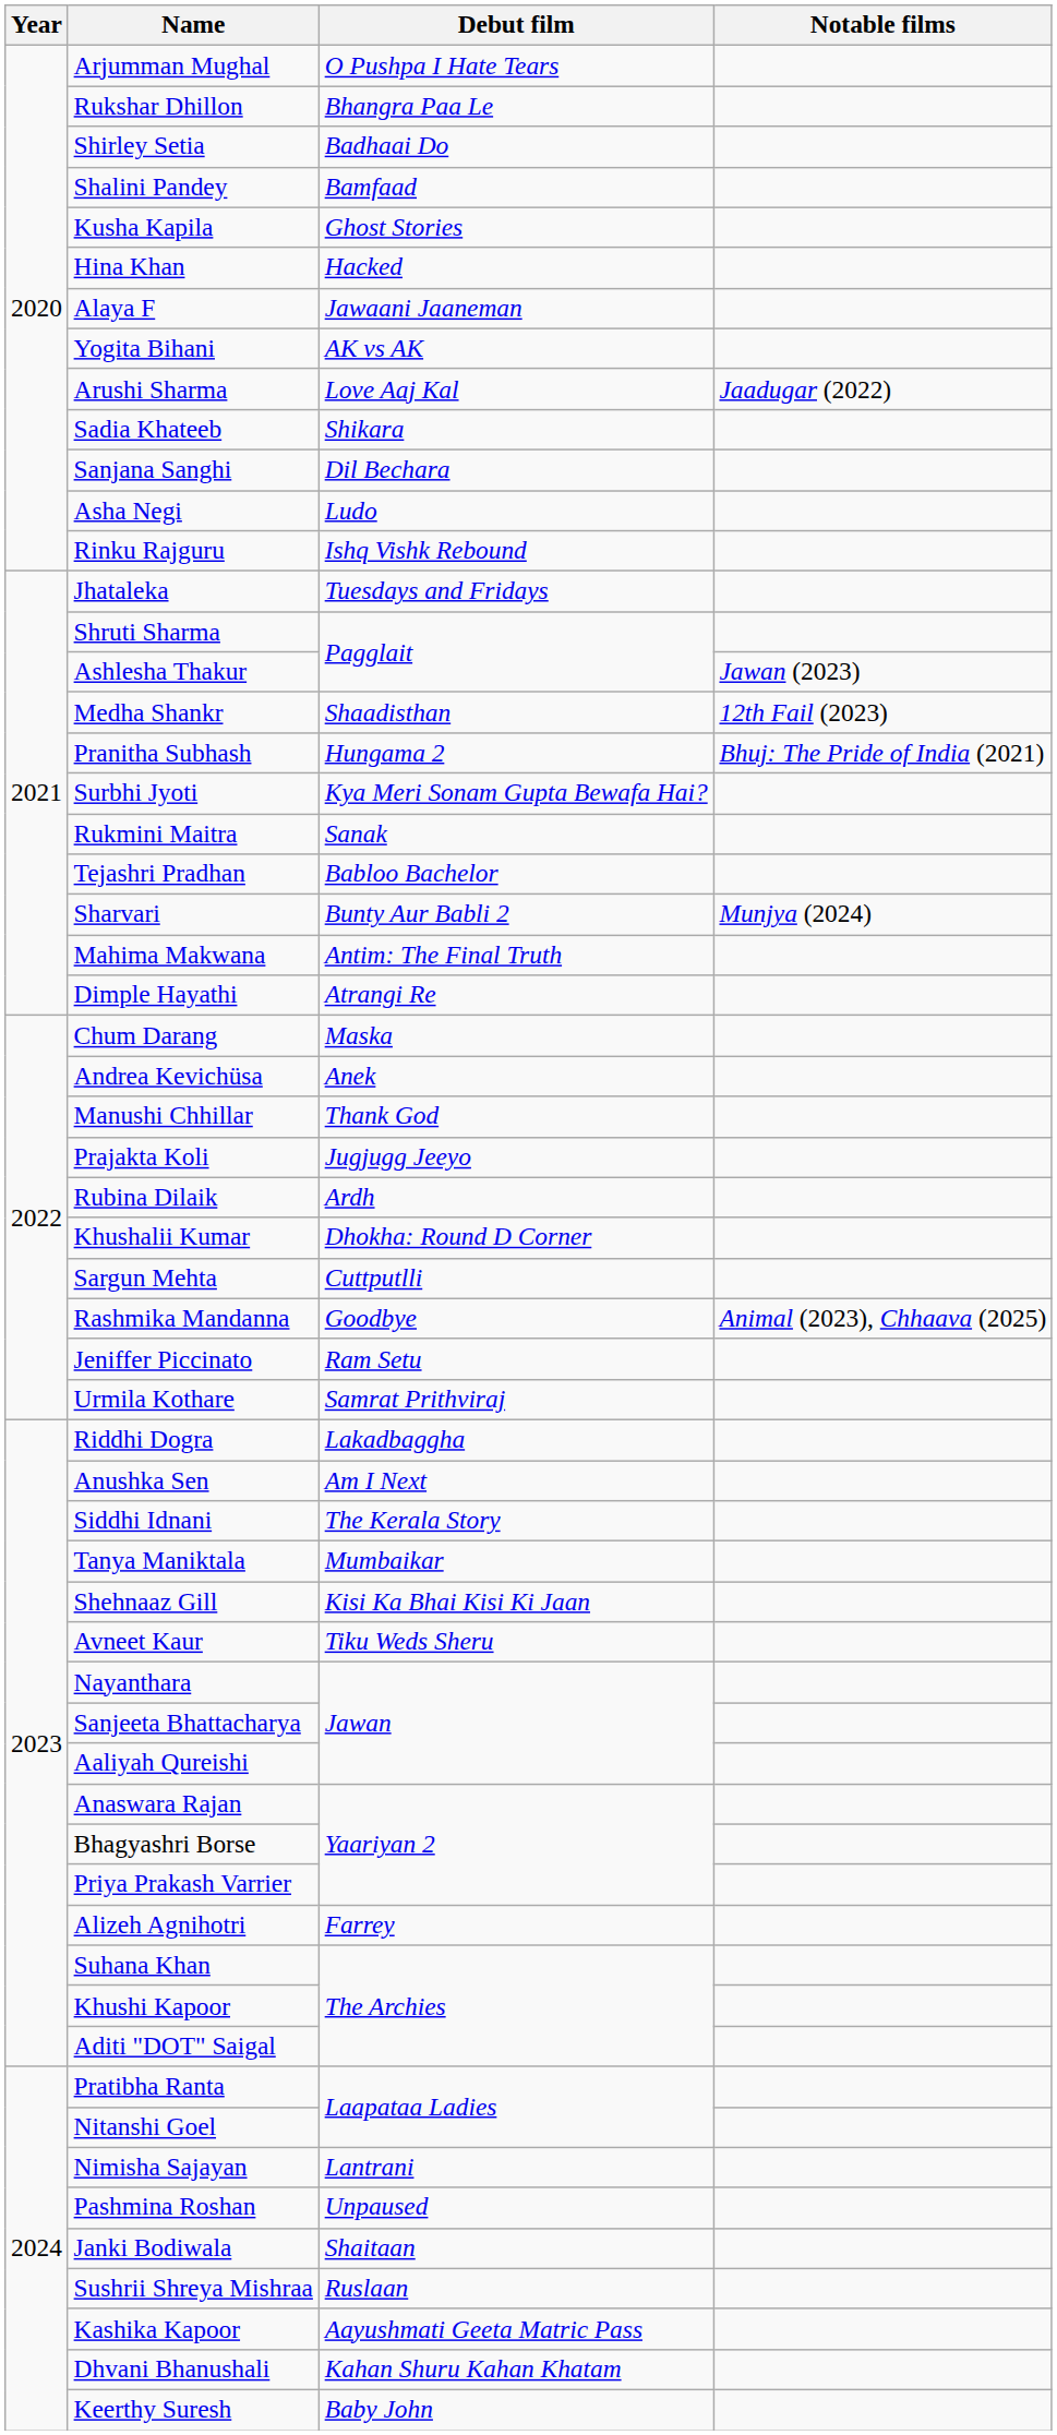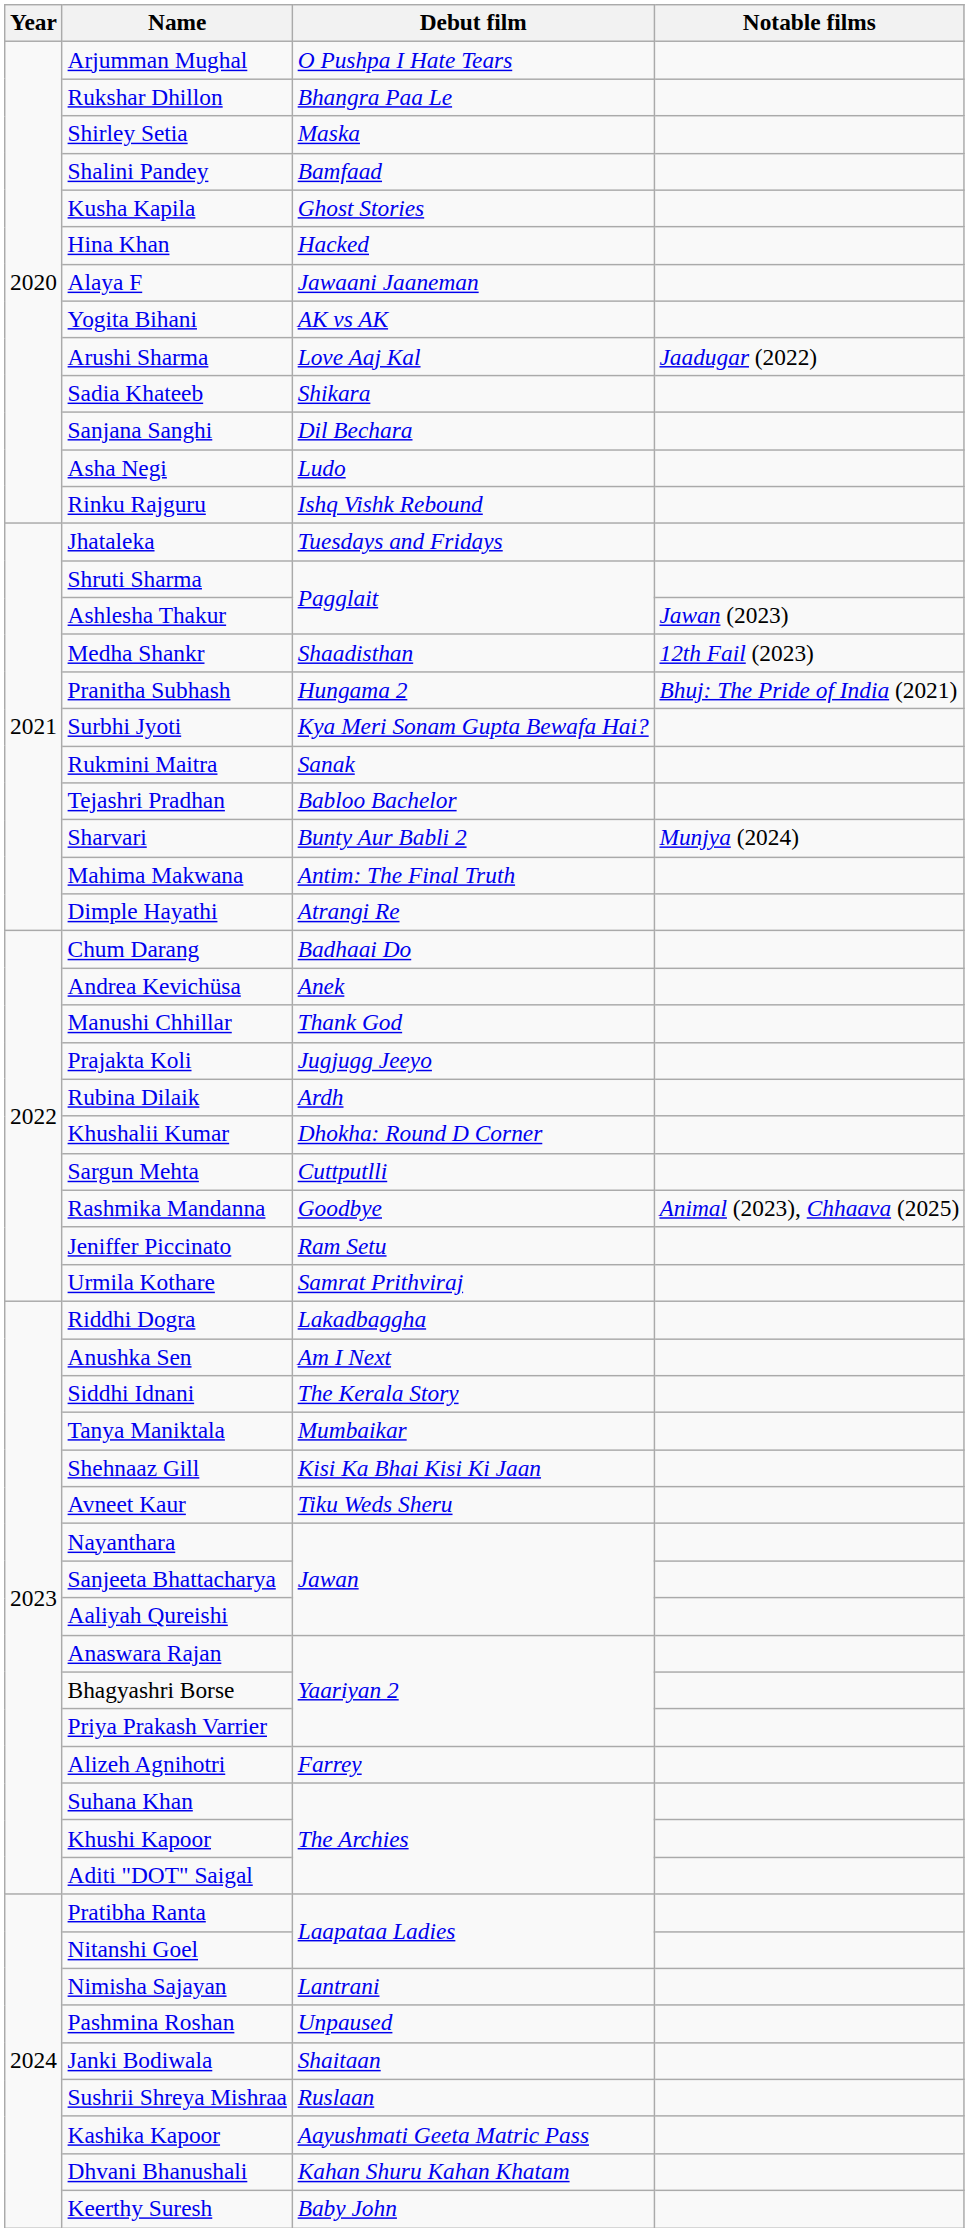 <table class="wikitable sortable static-row-numbers static-row-header-text hover-highlight" "style="font-size: 100%">
 <tr>
 <th>Year</th>
 <th>Name</th>
 <th>Debut film</th>
 <th class="unsortable">Notable films</th>
 </tr>
 <tr>
 <td rowspan="13">2020</td>
 <td><a href='#'>Arjumman Mughal</a></td>
 <td><em><a href='#'>O Pushpa I Hate Tears</a></em></td>
 <td></td>
 </tr>
 <tr>
 <td><a href='#'>Rukshar Dhillon</a></td>
 <td><em><a href='#'>Bhangra Paa Le</a></em></td>
 <td></td>
 </tr>
 <tr>
 <td><a href='#'>Shirley Setia</a></td>
-<td><em><a href='#'>Badhaai Do</a></em></td>
+<td><em><a href='#'>Maska</a></em></td>
 <td></td>
 </tr>
 <tr>
 <td><a href='#'>Shalini Pandey</a></td>
 <td><em><a href='#'>Bamfaad</a></em></td>
 <td></td>
 </tr>
 <tr>
 <td><a href='#'>Kusha Kapila</a></td>
 <td><em><a href='#'>Ghost Stories</a></em></td>
 <td></td>
 </tr>
 <tr>
 <td><a href='#'>Hina Khan</a></td>
 <td><em><a href='#'>Hacked</a></em></td>
 <td></td>
 </tr>
 <tr>
 <td><a href='#'>Alaya F</a></td>
 <td><em><a href='#'>Jawaani Jaaneman</a></em></td>
 <td></td>
 </tr>
 <tr>
 <td><a href='#'>Yogita Bihani</a></td>
 <td><em><a href='#'>AK vs AK</a></em></td>
 <td></td>
 </tr>
 <tr>
 <td><a href='#'>Arushi Sharma</a></td>
 <td><em><a href='#'>Love Aaj Kal</a></em></td>
 <td><em><a href='#'>Jaadugar</a></em> (2022)</td>
 </tr>
 <tr>
 <td><a href='#'>Sadia Khateeb</a></td>
 <td><em><a href='#'>Shikara</a></em></td>
 <td></td>
 </tr>
 <tr>
 <td><a href='#'>Sanjana Sanghi</a></td>
 <td><em><a href='#'>Dil Bechara</a></em></td>
 <td></td>
 </tr>
 <tr>
 <td><a href='#'>Asha Negi</a></td>
 <td><em><a href='#'>Ludo</a></em></td>
 <td></td>
 </tr>
 <tr>
 <td><a href='#'>Rinku Rajguru</a></td>
 <td><em><a href='#'>Ishq Vishk Rebound</a></em></td>
 <td></td>
 </tr>
 <tr>
 <td rowspan="11">2021</td>
 <td><a href='#'>Jhataleka</a></td>
 <td><em><a href='#'>Tuesdays and Fridays</a></em></td>
 <td></td>
 </tr>
 <tr>
 <td><a href='#'>Shruti Sharma</a></td>
 <td rowspan="2"><em><a href='#'>Pagglait</a></em></td>
 <td></td>
 </tr>
 <tr>
 <td><a href='#'>Ashlesha Thakur</a></td>
 <td><em><a href='#'>Jawan</a></em> (2023)</td>
 </tr>
 <tr>
 <td><a href='#'>Medha Shankr</a></td>
 <td><em><a href='#'>Shaadisthan</a></em></td>
 <td><em><a href='#'>12th Fail</a></em> (2023)</td>
 </tr>
 <tr>
 <td><a href='#'>Pranitha Subhash</a></td>
 <td><em><a href='#'>Hungama 2</a></em></td>
 <td><em><a href='#'>Bhuj: The Pride of India</a></em> (2021)</td>
 </tr>
 <tr>
 <td><a href='#'>Surbhi Jyoti</a></td>
 <td><em><a href='#'>Kya Meri Sonam Gupta Bewafa Hai?</a></em></td>
 <td></td>
 </tr>
 <tr>
 <td><a href='#'>Rukmini Maitra</a></td>
 <td><em><a href='#'>Sanak</a></em></td>
 <td></td>
 </tr>
 <tr>
 <td><a href='#'>Tejashri Pradhan</a></td>
 <td><em><a href='#'>Babloo Bachelor</a></em></td>
 <td></td>
 </tr>
 <tr>
 <td><a href='#'>Sharvari</a></td>
 <td><em><a href='#'>Bunty Aur Babli 2</a></em></td>
 <td><em><a href='#'>Munjya</a></em> (2024)</td>
 </tr>
 <tr>
 <td><a href='#'>Mahima Makwana</a></td>
 <td><em><a href='#'>Antim: The Final Truth</a></em></td>
 <td></td>
 </tr>
 <tr>
 <td><a href='#'>Dimple Hayathi</a></td>
 <td><em><a href='#'>Atrangi Re</a></em></td>
 <td></td>
 </tr>
 <tr>
 <td rowspan="10">2022</td>
 <td><a href='#'>Chum Darang</a></td>
-<td><em><a href='#'>Maska</a></em></td>
+<td><em><a href='#'>Badhaai Do</a></em></td>
 <td></td>
 </tr>
 <tr>
 <td><a href='#'>Andrea Kevichüsa</a></td>
 <td><em><a href='#'>Anek</a></em></td>
 <td></td>
 </tr>
 <tr>
 <td><a href='#'>Manushi Chhillar</a></td>
 <td><em><a href='#'>Thank God</a></em></td>
 <td></td>
 </tr>
 <tr>
 <td><a href='#'>Prajakta Koli</a></td>
 <td><em><a href='#'>Jugjugg Jeeyo</a></em></td>
 <td></td>
 </tr>
 <tr>
 <td><a href='#'>Rubina Dilaik</a></td>
 <td><em><a href='#'>Ardh</a></em></td>
 <td></td>
 </tr>
 <tr>
 <td><a href='#'>Khushalii Kumar</a></td>
 <td><em><a href='#'>Dhokha: Round D Corner</a></em></td>
 <td></td>
 </tr>
 <tr>
 <td><a href='#'>Sargun Mehta</a></td>
 <td><em><a href='#'>Cuttputlli</a></em></td>
 <td></td>
 </tr>
 <tr>
 <td><a href='#'>Rashmika Mandanna</a></td>
 <td><em><a href='#'>Goodbye</a></em></td>
 <td><em><a href='#'>Animal</a></em> (2023), <em><a href='#'>Chhaava</a></em> (2025)</td>
 </tr>
 <tr>
 <td><a href='#'>Jeniffer Piccinato</a></td>
 <td><em><a href='#'>Ram Setu</a></em></td>
 <td></td>
 </tr>
 <tr>
 <td><a href='#'>Urmila Kothare</a></td>
 <td><em><a href='#'>Samrat Prithviraj</a></em></td>
 <td></td>
 </tr>
 <tr>
 <td rowspan="16">2023</td>
 <td><a href='#'>Riddhi Dogra</a></td>
 <td><em><a href='#'>Lakadbaggha</a></em></td>
 <td></td>
 </tr>
 <tr>
 <td><a href='#'>Anushka Sen</a></td>
 <td><em><a href='#'>Am I Next</a></em></td>
 <td></td>
 </tr>
 <tr>
 <td><a href='#'>Siddhi Idnani</a></td>
 <td><em><a href='#'>The Kerala Story</a></em></td>
 <td></td>
 </tr>
 <tr>
 <td><a href='#'>Tanya Maniktala</a></td>
 <td><em><a href='#'>Mumbaikar</a></em></td>
 <td></td>
 </tr>
 <tr>
 <td><a href='#'>Shehnaaz Gill</a></td>
 <td><em><a href='#'>Kisi Ka Bhai Kisi Ki Jaan</a></em></td>
 <td></td>
 </tr>
 <tr>
 <td><a href='#'>Avneet Kaur</a></td>
 <td><em><a href='#'>Tiku Weds Sheru</a></em></td>
 <td></td>
 </tr>
 <tr>
 <td><a href='#'>Nayanthara</a></td>
 <td rowspan="3"><em><a href='#'>Jawan</a></em></td>
 <td></td>
 </tr>
 <tr>
 <td><a href='#'>Sanjeeta Bhattacharya</a></td>
 <td></td>
 </tr>
 <tr>
 <td><a href='#'>Aaliyah Qureishi</a></td>
 <td></td>
 </tr>
 <tr>
 <td><a href='#'>Anaswara Rajan</a></td>
 <td rowspan="3"><em><a href='#'>Yaariyan 2</a></em></td>
 <td></td>
 </tr>
 <tr>
 <td>Bhagyashri Borse</td>
 <td></td>
 </tr>
 <tr>
 <td><a href='#'>Priya Prakash Varrier</a></td>
 <td></td>
 </tr>
 <tr>
 <td><a href='#'>Alizeh Agnihotri</a></td>
 <td><em><a href='#'>Farrey</a></em></td>
 <td></td>
 </tr>
 <tr>
 <td><a href='#'>Suhana Khan</a></td>
 <td rowspan="3"><em><a href='#'>The Archies</a></em></td>
 <td></td>
 </tr>
 <tr>
 <td><a href='#'>Khushi Kapoor</a></td>
 <td></td>
 </tr>
 <tr>
 <td><a href='#'>Aditi "DOT" Saigal</a></td>
 <td></td>
 </tr>
 <tr>
 <td rowspan="9">2024</td>
 <td><a href='#'>Pratibha Ranta</a></td>
 <td rowspan="2"><em><a href='#'>Laapataa Ladies</a></em></td>
 <td></td>
 </tr>
 <tr>
 <td><a href='#'>Nitanshi Goel</a></td>
 <td></td>
 </tr>
 <tr>
 <td><a href='#'>Nimisha Sajayan</a></td>
 <td><em><a href='#'>Lantrani</a></em></td>
 <td></td>
 </tr>
 <tr>
 <td><a href='#'>Pashmina Roshan</a></td>
 <td><em><a href='#'>Unpaused</a></em></td>
 <td></td>
 </tr>
 <tr>
 <td><a href='#'>Janki Bodiwala</a></td>
 <td><em><a href='#'>Shaitaan</a></em></td>
 <td></td>
 </tr>
 <tr>
 <td><a href='#'>Sushrii Shreya Mishraa</a></td>
 <td><em><a href='#'>Ruslaan</a></em></td>
 <td></td>
 </tr>
 <tr>
 <td><a href='#'>Kashika Kapoor</a></td>
 <td><em><a href='#'>Aayushmati Geeta Matric Pass</a></em></td>
 <td></td>
 </tr>
 <tr>
 <td><a href='#'>Dhvani Bhanushali</a></td>
 <td><em><a href='#'>Kahan Shuru Kahan Khatam</a></em></td>
 <td></td>
 </tr>
 <tr>
 <td><a href='#'>Keerthy Suresh</a></td>
 <td><em><a href='#'>Baby John</a></em></td>
 </tr>
 </table>
